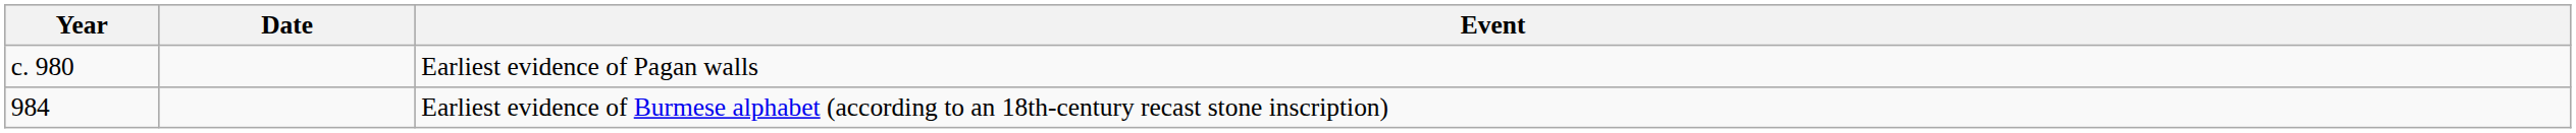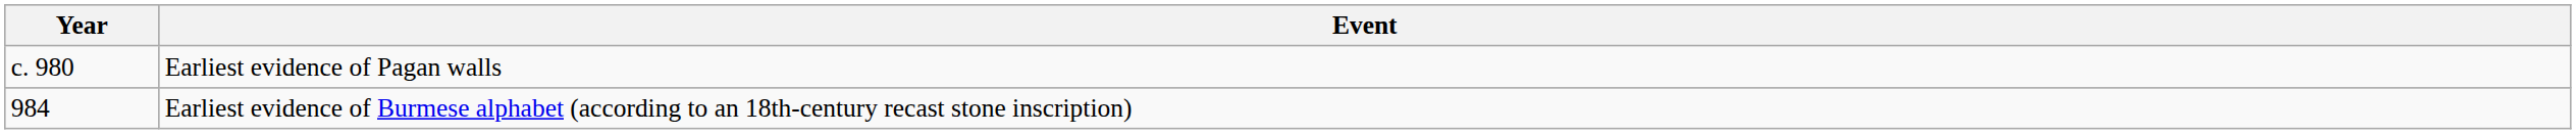 <table class="wikitable" width="100%">
 <tr>
 <th style="width:6%">Year</th>
-<th style="width:10%">Date</th>
 <th>Event</th>
 </tr>
 <tr>
 <td>c. 980</td>
-<td></td>
 <td>Earliest evidence of Pagan walls</td>
 </tr>
 <tr>
 <td>984</td>
-<td></td>
 <td>Earliest evidence of <a href='#'>Burmese alphabet</a> (according to an 18th-century recast stone inscription)</td>
 </tr>
 </table>
